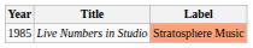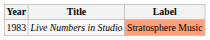 <table class="wikitable">
 <tr>
 <th>Year</th>
 <th>Title</th>
 <th>Label</th>
 </tr>
 <tr>
-<td>1985</td>
+<td>1983</td>
 <td><em>Live Numbers in Studio</em></td>
 <td style="background: lightsalmon;">Stratosphere Music</td>
 </tr>
 </table>
